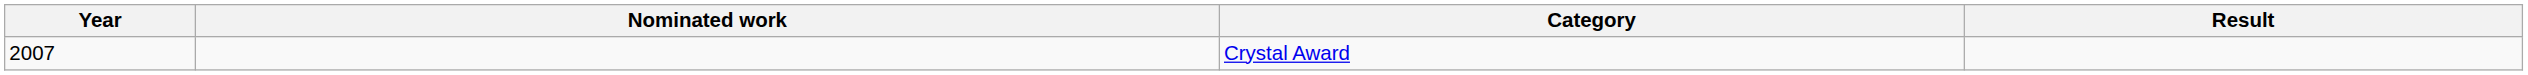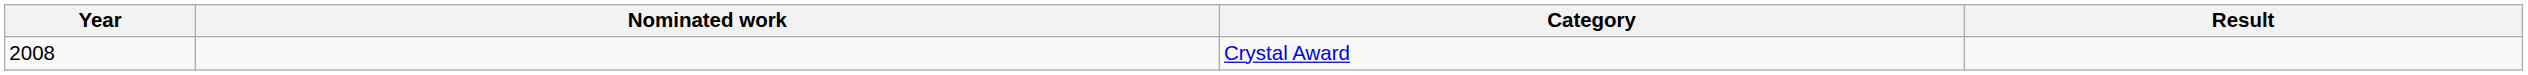 <table class=wikitable>
 <tr>
 <th width=2%>Year</th>
 <th width=11%>Nominated work</th>
 <th width=8%>Category</th>
 <th colspan=2 width=6%>Result</th>
 </tr>
 <tr>
-<td>2007</td>
+<td>2008</td>
 <td></td>
 <td><a href='#'>Crystal Award</a></td>
 <td></td>
 </tr>
 </table>
